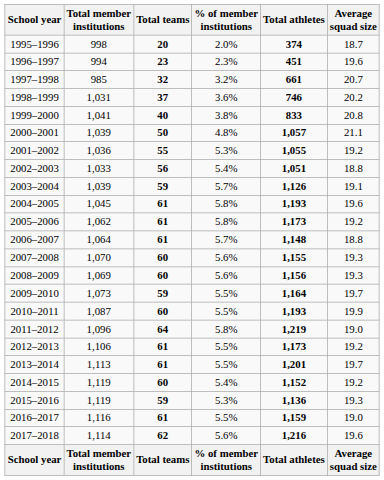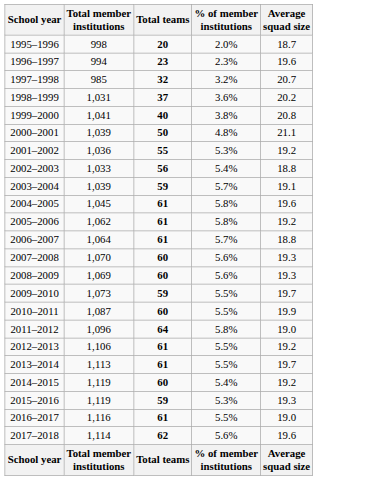 <table class="wikitable sortable" style="text-align: center; font-size: 90%; margin-left: 1em;">
 <tr>
 <th>School year</th>
 <th>Total member<br>institutions</th>
 <th>Total teams</th>
 <th>% of member<br>institutions</th>
-<th>Total athletes</th>
 <th>Average<br>squad size</th>
 </tr>
 <tr>
 <td>1995–1996</td>
 <td>998</td>
 <td><strong>20</strong></td>
 <td>2.0%</td>
-<td><strong>374</strong></td>
 <td>18.7</td>
 </tr>
 <tr>
 <td>1996–1997</td>
 <td>994</td>
 <td><strong>23</strong></td>
 <td>2.3%</td>
-<td><strong>451</strong></td>
 <td>19.6</td>
 </tr>
 <tr>
 <td>1997–1998</td>
 <td>985</td>
 <td><strong>32</strong></td>
 <td>3.2%</td>
-<td><strong>661</strong></td>
 <td>20.7</td>
 </tr>
 <tr>
 <td>1998–1999</td>
 <td>1,031</td>
 <td><strong>37</strong></td>
 <td>3.6%</td>
-<td><strong>746</strong></td>
 <td>20.2</td>
 </tr>
 <tr>
 <td>1999–2000</td>
 <td>1,041</td>
 <td><strong>40</strong></td>
 <td>3.8%</td>
-<td><strong>833</strong></td>
 <td>20.8</td>
 </tr>
 <tr>
 <td>2000–2001</td>
 <td>1,039</td>
 <td><strong>50</strong></td>
 <td>4.8%</td>
-<td><strong>1,057</strong></td>
 <td>21.1</td>
 </tr>
 <tr>
 <td>2001–2002</td>
 <td>1,036</td>
 <td><strong>55</strong></td>
 <td>5.3%</td>
-<td><strong>1,055</strong></td>
 <td>19.2</td>
 </tr>
 <tr>
 <td>2002–2003</td>
 <td>1,033</td>
 <td><strong>56</strong></td>
 <td>5.4%</td>
-<td><strong>1,051</strong></td>
 <td>18.8</td>
 </tr>
 <tr>
 <td>2003–2004</td>
 <td>1,039</td>
 <td><strong>59</strong></td>
 <td>5.7%</td>
-<td><strong>1,126</strong></td>
 <td>19.1</td>
 </tr>
 <tr>
 <td>2004–2005</td>
 <td>1,045</td>
 <td><strong>61</strong></td>
 <td>5.8%</td>
-<td><strong>1,193</strong></td>
 <td>19.6</td>
 </tr>
 <tr>
 <td>2005–2006</td>
 <td>1,062</td>
 <td><strong>61</strong></td>
 <td>5.8%</td>
-<td><strong>1,173</strong></td>
 <td>19.2</td>
 </tr>
 <tr>
 <td>2006–2007</td>
 <td>1,064</td>
 <td><strong>61</strong></td>
 <td>5.7%</td>
-<td><strong>1,148</strong></td>
 <td>18.8</td>
 </tr>
 <tr>
 <td>2007–2008</td>
 <td>1,070</td>
 <td><strong>60</strong></td>
 <td>5.6%</td>
-<td><strong>1,155</strong></td>
 <td>19.3</td>
 </tr>
 <tr>
 <td>2008–2009</td>
 <td>1,069</td>
 <td><strong>60</strong></td>
 <td>5.6%</td>
-<td><strong>1,156</strong></td>
 <td>19.3</td>
 </tr>
 <tr>
 <td>2009–2010</td>
 <td>1,073</td>
 <td><strong>59</strong></td>
 <td>5.5%</td>
-<td><strong>1,164</strong></td>
 <td>19.7</td>
 </tr>
 <tr>
 <td>2010–2011</td>
 <td>1,087</td>
 <td><strong>60</strong></td>
 <td>5.5%</td>
-<td><strong>1,193</strong></td>
 <td>19.9</td>
 </tr>
 <tr>
 <td>2011–2012</td>
 <td>1,096</td>
 <td><strong>64</strong></td>
 <td>5.8%</td>
-<td><strong>1,219</strong></td>
 <td>19.0</td>
 </tr>
 <tr>
 <td>2012–2013</td>
 <td>1,106</td>
 <td><strong>61</strong></td>
 <td>5.5%</td>
-<td><strong>1,173</strong></td>
 <td>19.2</td>
 </tr>
 <tr>
 <td>2013–2014</td>
 <td>1,113</td>
 <td><strong>61</strong></td>
 <td>5.5%</td>
-<td><strong>1,201</strong></td>
 <td>19.7</td>
 </tr>
 <tr>
 <td>2014–2015</td>
 <td>1,119</td>
 <td><strong>60</strong></td>
 <td>5.4%</td>
-<td><strong>1,152</strong></td>
 <td>19.2</td>
 </tr>
 <tr>
 <td>2015–2016</td>
 <td>1,119</td>
 <td><strong>59</strong></td>
 <td>5.3%</td>
-<td><strong>1,136</strong></td>
 <td>19.3</td>
 </tr>
 <tr>
 <td>2016–2017</td>
 <td>1,116</td>
 <td><strong>61</strong></td>
 <td>5.5%</td>
-<td><strong>1,159</strong></td>
 <td>19.0</td>
 </tr>
 <tr>
 <td>2017–2018</td>
 <td>1,114</td>
 <td><strong>62</strong></td>
 <td>5.6%</td>
-<td><strong>1,216</strong></td>
 <td>19.6</td>
 </tr>
 <tr>
 <th>School year</th>
 <th>Total member<br>institutions</th>
 <th>Total teams</th>
 <th>% of member<br>institutions</th>
-<th>Total athletes</th>
 <th>Average<br>squad size</th>
 </tr>
 </table>
